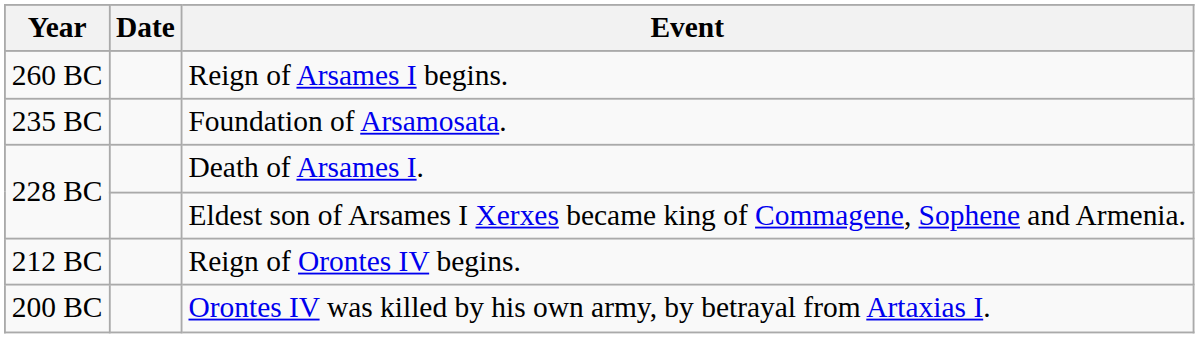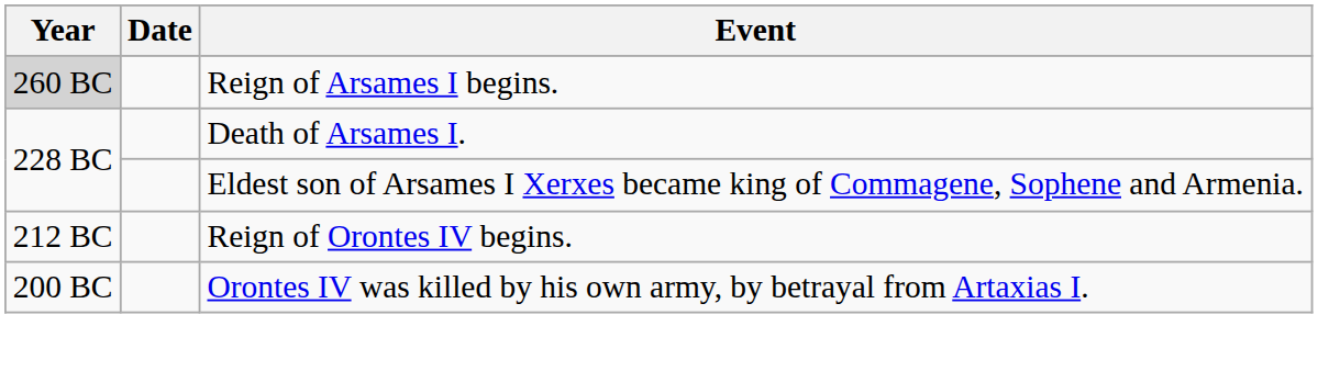 <table class="wikitable">
 <tr>
 <th>Year</th>
 <th>Date</th>
 <th>Event</th>
 </tr>
 <tr>
-<td>260 BC</td>
+<td style="background: lightgrey;">260 BC</td>
 <td></td>
 <td>Reign of <a href='#'>Arsames I</a> begins.</td>
-</tr>
-<tr>
-<td>235 BC</td>
-<td></td>
-<td>Foundation of <a href='#'>Arsamosata</a>.</td>
 </tr>
 <tr>
 <td rowspan="2">228 BC</td>
 <td></td>
 <td>Death of <a href='#'>Arsames I</a>.</td>
 </tr>
 <tr>
 <td></td>
 <td>Eldest son of Arsames I <a href='#'>Xerxes</a> became king of <a href='#'>Commagene</a>, <a href='#'>Sophene</a> and Armenia.</td>
 </tr>
 <tr>
 <td>212 BC</td>
 <td></td>
 <td>Reign of <a href='#'>Orontes IV</a> begins.</td>
 </tr>
 <tr>
 <td>200 BC</td>
 <td></td>
 <td><a href='#'>Orontes IV</a> was killed by his own army, by betrayal from <a href='#'>Artaxias I</a>.</td>
 </tr>
 </table>
